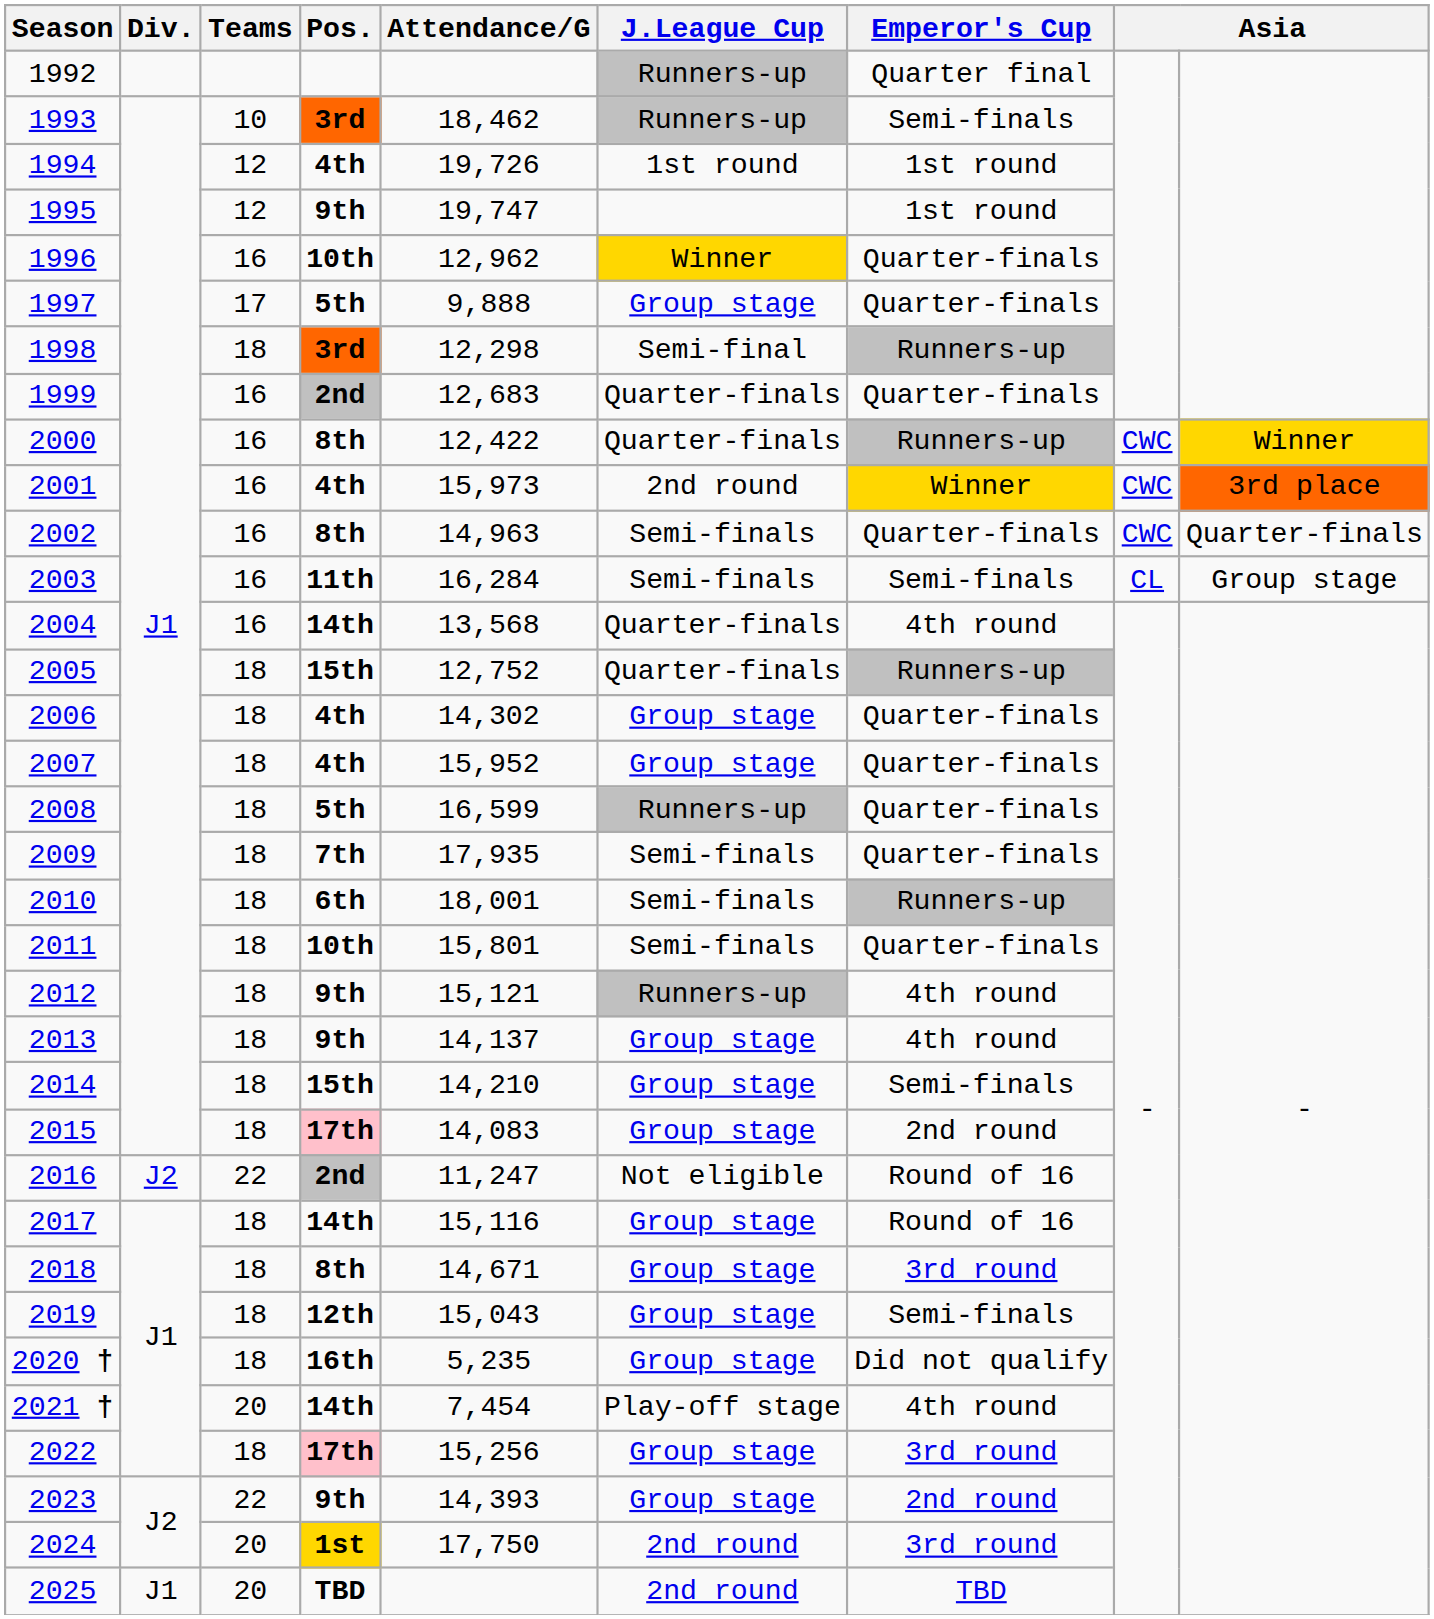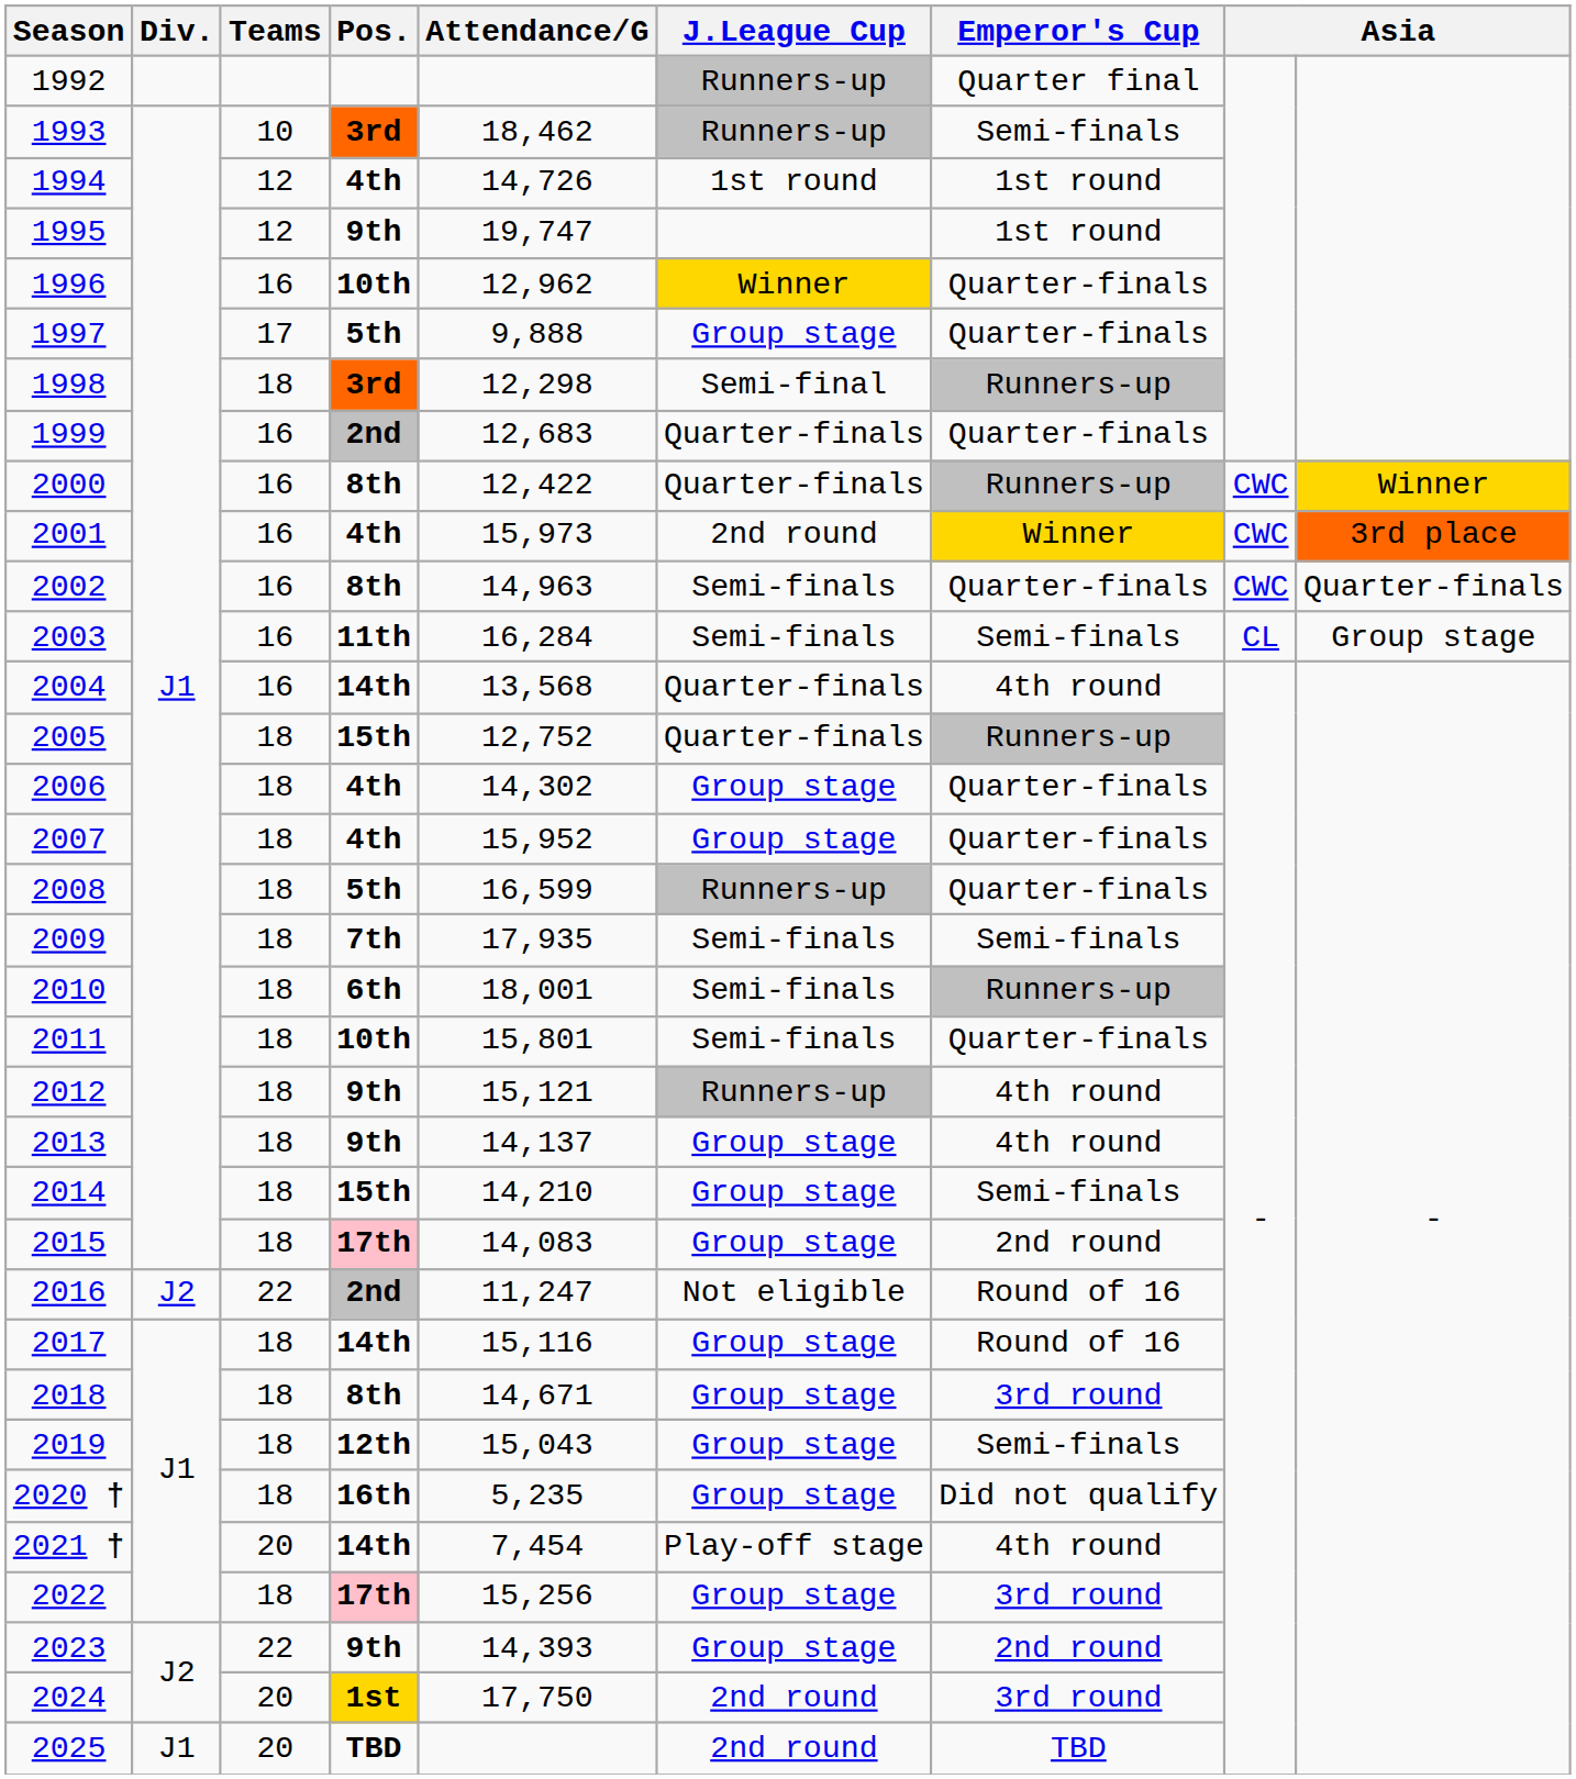 <table class="wikitable" style="text-align:center">
 <tr>
 <th>Season</th>
 <th>Div.</th>
 <th>Teams</th>
 <th>Pos.</th>
 <th>Attendance/G</th>
 <th><a href='#'>J.League Cup</a></th>
 <th><a href='#'>Emperor's Cup</a></th>
 <th colspan=2>Asia</th>
 </tr>
 <tr>
 <td>1992</td>
 <td></td>
 <td></td>
 <td></td>
 <td></td>
 <td bgcolor=silver>Runners-up</td>
 <td>Quarter final</td>
 <td rowspan="8"></td>
 <td rowspan="8"></td>
 </tr>
 <tr>
 <td><a href='#'>1993</a></td>
 <td rowspan="23"><a href='#'>J1</a></td>
 <td>10</td>
 <td bgcolor=ff6600><strong>3rd</strong></td>
 <td>18,462</td>
 <td bgcolor=silver>Runners-up</td>
 <td>Semi-finals</td>
 </tr>
 <tr>
 <td><a href='#'>1994</a></td>
 <td>12</td>
 <td><strong>4th</strong></td>
-<td>19,726</td>
+<td>14,726</td>
 <td>1st round</td>
 <td>1st round</td>
 </tr>
 <tr>
 <td><a href='#'>1995</a></td>
 <td>12</td>
 <td><strong>9th</strong></td>
 <td>19,747</td>
 <td></td>
 <td>1st round</td>
 </tr>
 <tr>
 <td><a href='#'>1996</a></td>
 <td>16</td>
 <td><strong>10th</strong></td>
 <td>12,962</td>
 <td bgcolor=gold>Winner</td>
 <td>Quarter-finals</td>
 </tr>
 <tr>
 <td><a href='#'>1997</a></td>
 <td>17</td>
 <td><strong>5th</strong></td>
 <td>9,888</td>
 <td><a href='#'>Group stage</a></td>
 <td>Quarter-finals</td>
 </tr>
 <tr>
 <td><a href='#'>1998</a></td>
 <td>18</td>
 <td bgcolor=ff6600><strong>3rd</strong></td>
 <td>12,298</td>
 <td>Semi-final</td>
 <td bgcolor=silver>Runners-up</td>
 </tr>
 <tr>
 <td><a href='#'>1999</a></td>
 <td>16</td>
 <td bgcolor=silver><strong>2nd</strong></td>
 <td>12,683</td>
 <td>Quarter-finals</td>
 <td>Quarter-finals</td>
 </tr>
 <tr>
 <td><a href='#'>2000</a></td>
 <td>16</td>
 <td><strong>8th</strong></td>
 <td>12,422</td>
 <td>Quarter-finals</td>
 <td bgcolor=silver>Runners-up</td>
 <td><a href='#'>CWC</a></td>
 <td bgcolor=gold>Winner</td>
 </tr>
 <tr>
 <td><a href='#'>2001</a></td>
 <td>16</td>
 <td><strong>4th</strong></td>
 <td>15,973</td>
 <td>2nd round</td>
 <td bgcolor=gold>Winner</td>
 <td><a href='#'>CWC</a></td>
 <td bgcolor=ff6600>3rd place</td>
 </tr>
 <tr>
 <td><a href='#'>2002</a></td>
 <td>16</td>
 <td><strong>8th</strong></td>
 <td>14,963</td>
 <td>Semi-finals</td>
 <td>Quarter-finals</td>
 <td><a href='#'>CWC</a></td>
 <td>Quarter-finals</td>
 </tr>
 <tr>
 <td><a href='#'>2003</a></td>
 <td>16</td>
 <td><strong>11th</strong></td>
 <td>16,284</td>
 <td>Semi-finals</td>
 <td>Semi-finals</td>
 <td><a href='#'>CL</a></td>
 <td>Group stage</td>
 </tr>
 <tr>
 <td><a href='#'>2004</a></td>
 <td>16</td>
 <td><strong>14th</strong></td>
 <td>13,568</td>
 <td>Quarter-finals</td>
 <td>4th round</td>
 <td rowspan="22">-</td>
 <td rowspan="22">-</td>
 </tr>
 <tr>
 <td><a href='#'>2005</a></td>
 <td>18</td>
 <td><strong>15th</strong></td>
 <td>12,752</td>
 <td>Quarter-finals</td>
 <td bgcolor=silver>Runners-up</td>
 </tr>
 <tr>
 <td><a href='#'>2006</a></td>
 <td>18</td>
 <td><strong>4th</strong></td>
 <td>14,302</td>
 <td><a href='#'>Group stage</a></td>
 <td>Quarter-finals</td>
 </tr>
 <tr>
 <td><a href='#'>2007</a></td>
 <td>18</td>
 <td><strong>4th</strong></td>
 <td>15,952</td>
 <td><a href='#'>Group stage</a></td>
 <td>Quarter-finals</td>
 </tr>
 <tr>
 <td><a href='#'>2008</a></td>
 <td>18</td>
 <td><strong>5th</strong></td>
 <td>16,599</td>
 <td bgcolor=silver>Runners-up</td>
 <td>Quarter-finals</td>
 </tr>
 <tr>
 <td><a href='#'>2009</a></td>
 <td>18</td>
 <td><strong>7th</strong></td>
 <td>17,935</td>
 <td>Semi-finals</td>
-<td>Quarter-finals</td>
+<td>Semi-finals</td>
 </tr>
 <tr>
 <td><a href='#'>2010</a></td>
 <td>18</td>
 <td><strong>6th</strong></td>
 <td>18,001</td>
 <td>Semi-finals</td>
 <td bgcolor=silver>Runners-up</td>
 </tr>
 <tr>
 <td><a href='#'>2011</a></td>
 <td>18</td>
 <td><strong>10th</strong></td>
 <td>15,801</td>
 <td>Semi-finals</td>
 <td>Quarter-finals</td>
 </tr>
 <tr>
 <td><a href='#'>2012</a></td>
 <td>18</td>
 <td><strong>9th</strong></td>
 <td>15,121</td>
 <td bgcolor=silver>Runners-up</td>
 <td>4th round</td>
 </tr>
 <tr>
 <td><a href='#'>2013</a></td>
 <td>18</td>
 <td><strong>9th</strong></td>
 <td>14,137</td>
 <td><a href='#'>Group stage</a></td>
 <td>4th round</td>
 </tr>
 <tr>
 <td><a href='#'>2014</a></td>
 <td>18</td>
 <td><strong>15th</strong></td>
 <td>14,210</td>
 <td><a href='#'>Group stage</a></td>
 <td>Semi-finals</td>
 </tr>
 <tr>
 <td><a href='#'>2015</a></td>
 <td>18</td>
 <td bgcolor=pink><strong>17th</strong></td>
 <td>14,083</td>
 <td><a href='#'>Group stage</a></td>
 <td>2nd round</td>
 </tr>
 <tr>
 <td><a href='#'>2016</a></td>
 <td><a href='#'>J2</a></td>
 <td>22</td>
 <td bgcolor=silver><strong>2nd</strong></td>
 <td>11,247</td>
 <td>Not eligible</td>
 <td>Round of 16</td>
 </tr>
 <tr>
 <td><a href='#'>2017</a></td>
 <td rowspan="6">J1</td>
 <td>18</td>
 <td><strong>14th</strong></td>
 <td>15,116</td>
 <td><a href='#'>Group stage</a></td>
 <td>Round of 16</td>
 </tr>
 <tr>
 <td><a href='#'>2018</a></td>
 <td>18</td>
 <td><strong>8th</strong></td>
 <td>14,671</td>
 <td><a href='#'>Group stage</a></td>
 <td><a href='#'>3rd round</a></td>
 </tr>
 <tr>
 <td><a href='#'>2019</a></td>
 <td>18</td>
 <td><strong>12th</strong></td>
 <td>15,043</td>
 <td><a href='#'>Group stage</a></td>
 <td>Semi-finals</td>
 </tr>
 <tr>
 <td><a href='#'>2020</a> <strong>†</strong></td>
 <td>18</td>
 <td><strong>16th</strong></td>
 <td>5,235</td>
 <td><a href='#'>Group stage</a></td>
 <td>Did not qualify</td>
 </tr>
 <tr>
 <td><a href='#'>2021</a> <strong>†</strong></td>
 <td>20</td>
 <td><strong>14th</strong></td>
 <td>7,454</td>
 <td>Play-off stage</td>
 <td>4th round</td>
 </tr>
 <tr>
 <td><a href='#'>2022</a></td>
 <td>18</td>
 <td bgcolor=pink><strong>17th</strong></td>
 <td>15,256</td>
 <td><a href='#'>Group stage</a></td>
 <td><a href='#'>3rd round</a></td>
 </tr>
 <tr>
 <td><a href='#'>2023</a></td>
 <td rowspan="2">J2</td>
 <td>22</td>
 <td><strong>9th</strong></td>
 <td>14,393</td>
 <td><a href='#'>Group stage</a></td>
 <td><a href='#'>2nd round</a></td>
 </tr>
 <tr>
 <td><a href='#'>2024</a></td>
 <td>20</td>
 <td bgcolor=gold><strong>1st</strong></td>
 <td>17,750</td>
 <td><a href='#'>2nd round</a></td>
 <td><a href='#'>3rd round</a></td>
 </tr>
 <tr>
 <td><a href='#'>2025</a></td>
 <td>J1</td>
 <td>20</td>
 <td><strong>TBD</strong></td>
 <td></td>
 <td><a href='#'>2nd round</a></td>
 <td><a href='#'>TBD</a></td>
 </tr>
 </table>
